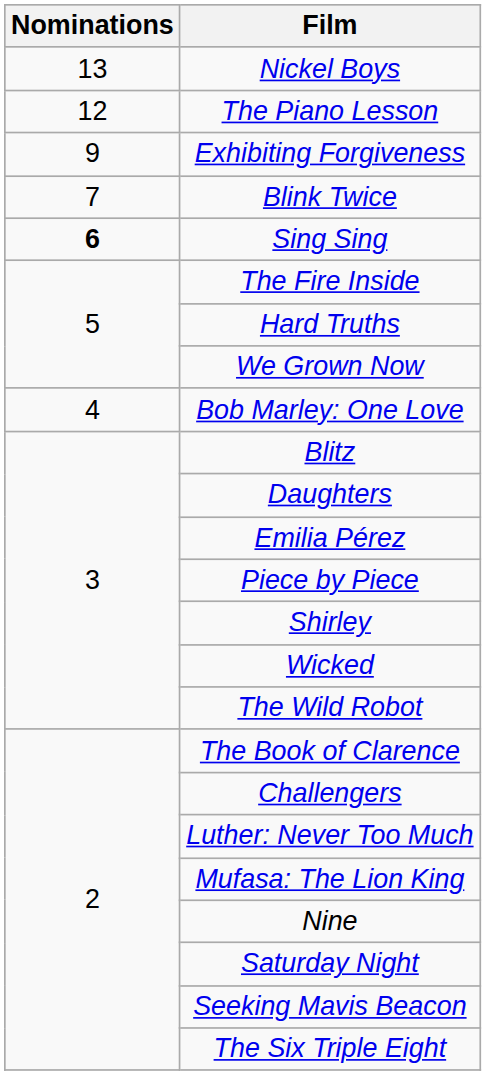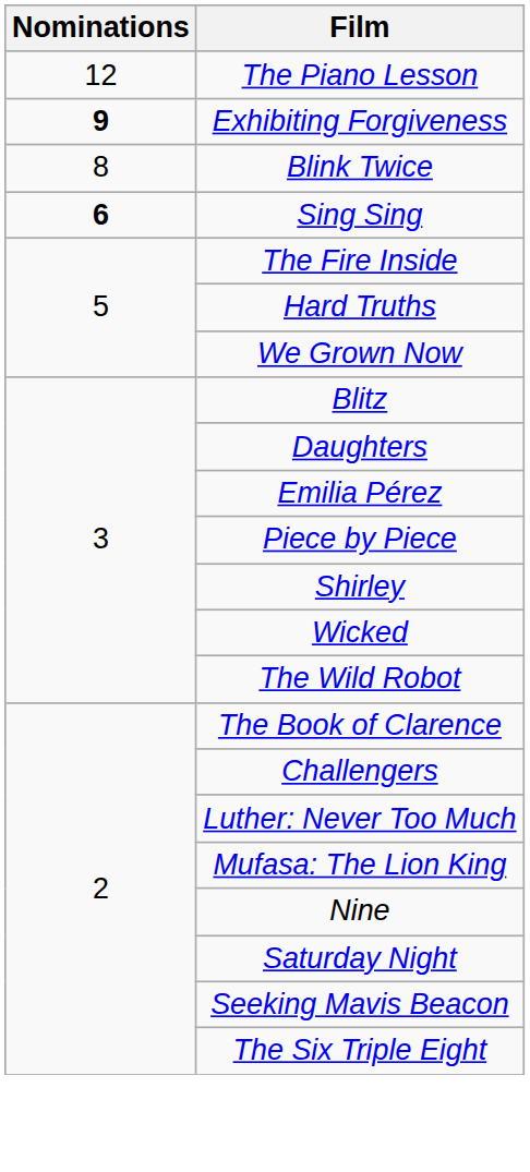 <table class="wikitable" rowspan="2" style="text-align:center" background: #f6e39c;>
 <tr>
 <th scope="col" style="width:55px;">Nominations</th>
 <th scope="col" style="text-align:center;">Film</th>
 </tr>
 <tr>
-<td>13</td>
-<td><em><a href='#'>Nickel Boys</a></em></td>
-</tr>
-<tr>
 <td>12</td>
 <td><em><a href='#'>The Piano Lesson</a></em></td>
 </tr>
 <tr>
-<td>9</td>
+<td><strong>9</strong></td>
 <td><em><a href='#'>Exhibiting Forgiveness</a></em></td>
 </tr>
 <tr>
-<td>7</td>
+<td>8</td>
 <td><em><a href='#'>Blink Twice</a></em></td>
 </tr>
 <tr>
 <td><strong>6</strong></td>
 <td><em><a href='#'>Sing Sing</a></em></td>
 </tr>
 <tr>
 <td rowspan=3>5</td>
 <td><em><a href='#'>The Fire Inside</a></em></td>
 </tr>
 <tr>
 <td><em><a href='#'>Hard Truths</a></em></td>
 </tr>
 <tr>
 <td><em><a href='#'>We Grown Now</a></em></td>
-</tr>
-<tr>
-<td>4</td>
-<td><em><a href='#'>Bob Marley: One Love</a></em></td>
 </tr>
 <tr>
 <td rowspan=7>3</td>
 <td><em><a href='#'>Blitz</a></em></td>
 </tr>
 <tr>
 <td><em><a href='#'>Daughters</a></em></td>
 </tr>
 <tr>
 <td><em><a href='#'>Emilia Pérez</a></em></td>
 </tr>
 <tr>
 <td><em><a href='#'>Piece by Piece</a></em></td>
 </tr>
 <tr>
 <td><em><a href='#'>Shirley</a></em></td>
 </tr>
 <tr>
 <td><em><a href='#'>Wicked</a></em></td>
 </tr>
 <tr>
 <td><em><a href='#'>The Wild Robot</a></em></td>
 </tr>
 <tr>
 <td rowspan=8>2</td>
 <td><em><a href='#'>The Book of Clarence</a></em></td>
 </tr>
 <tr>
 <td><em><a href='#'>Challengers</a></em></td>
 </tr>
 <tr>
 <td><em><a href='#'>Luther: Never Too Much</a></em></td>
 </tr>
 <tr>
 <td><em><a href='#'>Mufasa: The Lion King</a></em></td>
 </tr>
 <tr>
 <td><em>Nine</em></td>
 </tr>
 <tr>
 <td><em><a href='#'>Saturday Night</a></em></td>
 </tr>
 <tr>
 <td><em><a href='#'>Seeking Mavis Beacon</a></em></td>
 </tr>
 <tr>
 <td><em><a href='#'>The Six Triple Eight</a></em></td>
 </tr>
 </table>
